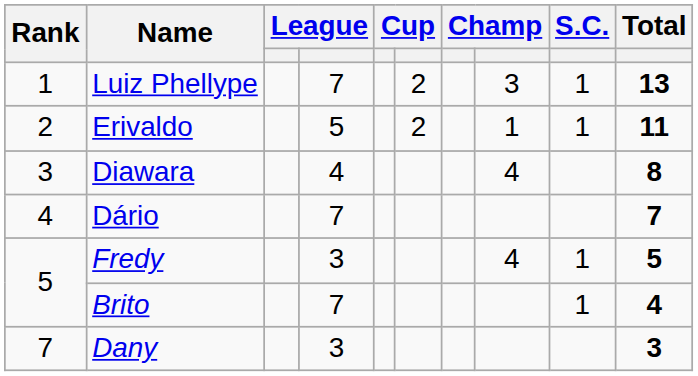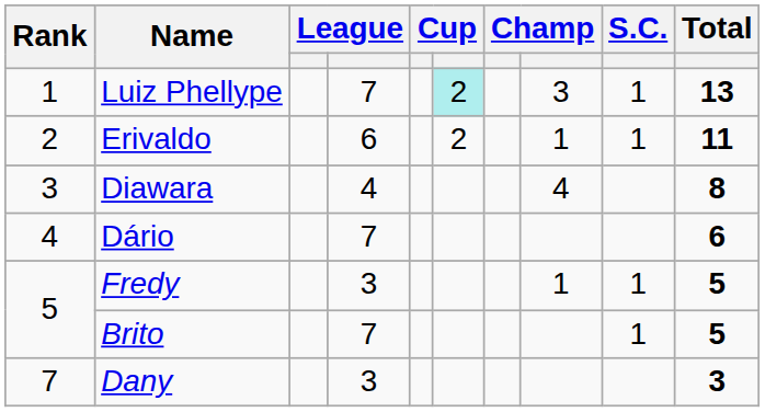 <table class="wikitable" style="text-align:center">
 <tr>
 <th rowspan="2">Rank</th>
 <th rowspan="2">Name</th>
 <th colspan=2><a href='#'>League</a></th>
 <th colspan=2><a href='#'>Cup</a></th>
 <th colspan=2><a href='#'>Champ</a></th>
 <th><a href='#'>S.C.</a></th>
 <th>Total</th>
 </tr>
 <tr>
 <th></th>
 <th></th>
 <th></th>
 <th></th>
 <th></th>
 <th></th>
 <th></th>
 <th></th>
 </tr>
 <tr>
 <td>1</td>
 <td align="left"> <a href='#'>Luiz Phellype</a></td>
 <td></td>
 <td>7</td>
 <td></td>
-<td>2</td>
+<td style="background: paleturquoise;">2</td>
 <td></td>
 <td>3</td>
 <td>1</td>
 <td><strong>13</strong></td>
 </tr>
 <tr>
 <td>2</td>
 <td align="left"> <a href='#'>Erivaldo</a></td>
 <td></td>
-<td>5</td>
+<td>6</td>
 <td></td>
 <td>2</td>
 <td></td>
 <td>1</td>
 <td>1</td>
 <td><strong>11</strong></td>
 </tr>
 <tr>
 <td>3</td>
 <td align="left"> <a href='#'>Diawara</a></td>
 <td></td>
 <td>4</td>
 <td></td>
 <td></td>
 <td></td>
 <td>4</td>
 <td></td>
 <td><strong>8</strong></td>
 </tr>
 <tr>
 <td>4</td>
 <td align="left"> <a href='#'>Dário</a></td>
 <td></td>
 <td>7</td>
 <td></td>
 <td></td>
 <td></td>
 <td></td>
 <td></td>
-<td><strong>7</strong></td>
+<td><strong>6</strong></td>
 </tr>
 <tr>
 <td rowspan=2>5</td>
 <td align="left"> <a href='#'><em>Fredy</em></a></td>
 <td></td>
 <td>3</td>
 <td></td>
 <td></td>
 <td></td>
-<td>4</td>
+<td>1</td>
 <td>1</td>
 <td><strong>5</strong></td>
 </tr>
 <tr>
 <td align="left"> <a href='#'><em>Brito</em></a></td>
 <td></td>
 <td>7</td>
 <td></td>
 <td></td>
 <td></td>
 <td></td>
 <td>1</td>
-<td><strong>4</strong></td>
+<td><strong>5</strong></td>
 </tr>
 <tr>
 <td>7</td>
 <td align="left"> <a href='#'><em>Dany</em></a></td>
 <td></td>
 <td>3</td>
 <td></td>
 <td></td>
 <td></td>
 <td></td>
 <td></td>
 <td><strong>3</strong></td>
 </tr>
 </table>
